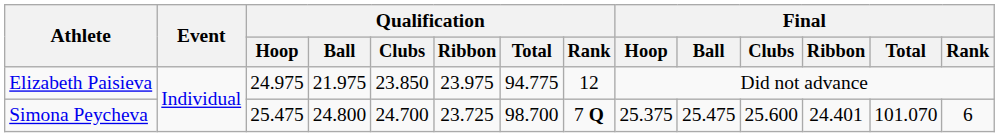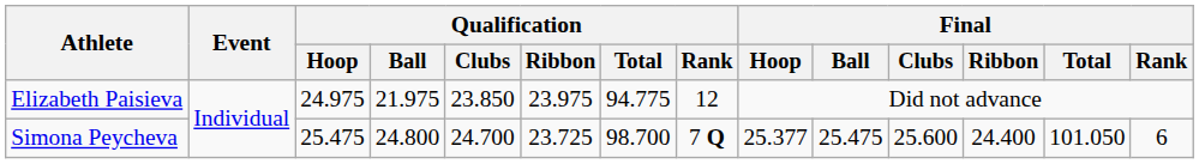 <table class=wikitable style="font-size:90%">
 <tr>
 <th rowspan="2">Athlete</th>
 <th rowspan="2">Event</th>
 <th colspan=6>Qualification</th>
 <th colspan=6>Final</th>
 </tr>
 <tr style="font-size:95%">
 <th>Hoop</th>
 <th>Ball</th>
 <th>Clubs</th>
 <th>Ribbon</th>
 <th>Total</th>
 <th>Rank</th>
 <th>Hoop</th>
 <th>Ball</th>
 <th>Clubs</th>
 <th>Ribbon</th>
 <th>Total</th>
 <th>Rank</th>
 </tr>
 <tr align=center>
 <td align=left><a href='#'>Elizabeth Paisieva</a></td>
 <td align=left rowspan=2><a href='#'>Individual</a></td>
 <td>24.975</td>
 <td>21.975</td>
 <td>23.850</td>
 <td>23.975</td>
 <td>94.775</td>
 <td>12</td>
 <td colspan=6>Did not advance</td>
 </tr>
 <tr align=center>
 <td align=left><a href='#'>Simona Peycheva</a></td>
 <td>25.475</td>
 <td>24.800</td>
 <td>24.700</td>
 <td>23.725</td>
 <td>98.700</td>
 <td>7 <strong>Q</strong></td>
-<td>25.375</td>
+<td>25.377</td>
 <td>25.475</td>
 <td>25.600</td>
-<td>24.401</td>
-<td>101.070</td>
+<td>24.400</td>
+<td>101.050</td>
 <td>6</td>
 </tr>
 </table>
